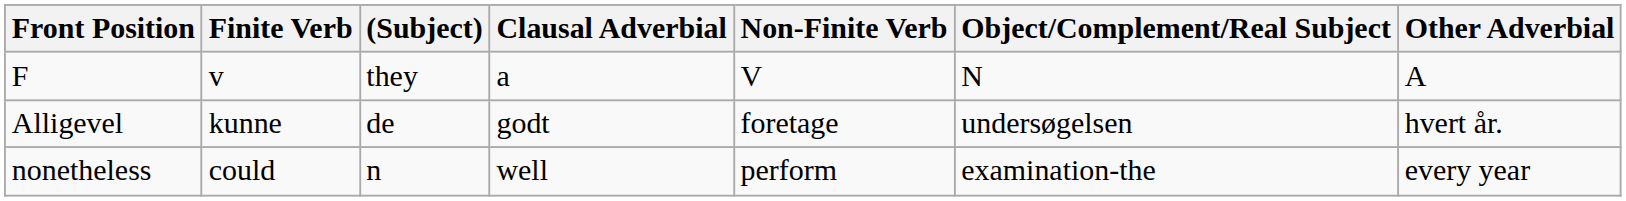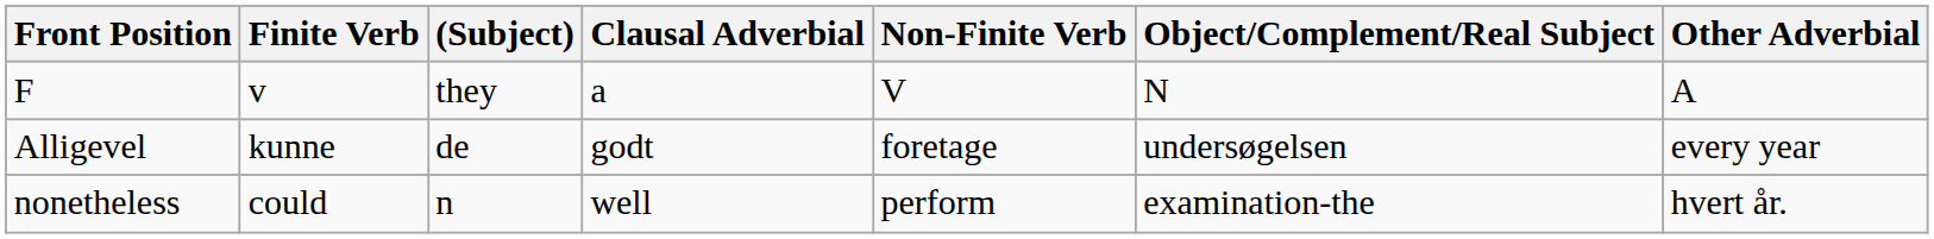 <table class="wikitable">
 <tr>
 <th>Front Position</th>
 <th>Finite Verb</th>
 <th>(Subject)</th>
 <th>Clausal Adverbial</th>
 <th>Non-Finite Verb</th>
 <th>Object/Complement/Real Subject</th>
 <th>Other Adverbial</th>
 </tr>
 <tr>
 <td>F</td>
 <td>v</td>
 <td>they</td>
 <td>a</td>
 <td>V</td>
 <td>N</td>
 <td>A</td>
 </tr>
 <tr>
 <td>Alligevel</td>
 <td>kunne</td>
 <td>de</td>
 <td>godt</td>
 <td>foretage</td>
 <td>undersøgelsen</td>
-<td>hvert år.</td>
+<td>every year</td>
 </tr>
 <tr>
 <td>nonetheless</td>
 <td>could</td>
 <td>n</td>
 <td>well</td>
 <td>perform</td>
 <td>examination-the</td>
-<td>every year</td>
+<td>hvert år.</td>
 </tr>
 </table>
